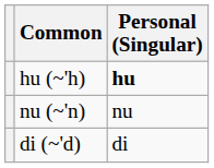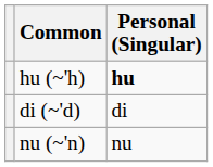 <table class="wikitable">
 <tr>
 <th></th>
 <th>Common</th>
 <th>Personal<br>(Singular)</th>
 </tr>
 <tr>
 <th></th>
 <td>hu (~'h)</td>
 <td><strong>hu</strong></td>
 </tr>
 <tr>
 <th></th>
+<td>di (~'d)</td>
+<td>di</td>
+</tr>
+<tr>
+<th></th>
 <td>nu (~'n)</td>
 <td>nu</td>
 </tr>
-<tr>
-<th></th>
-<td>di (~'d)</td>
-<td>di</td>
-</tr>
 </table>
